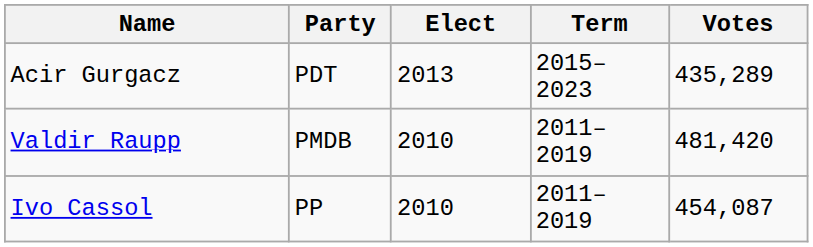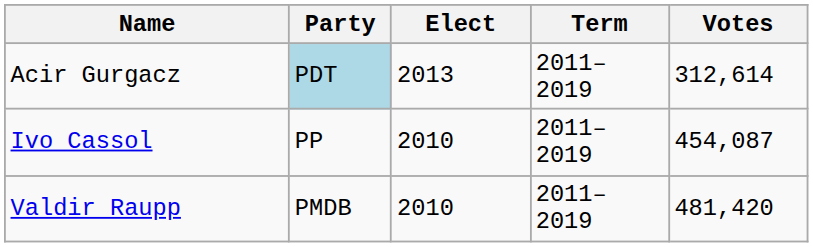 <table class="wikitable sortable">
 <tr>
 <th style="width:150px;">Name</th>
 <th style="width:50px;">Party</th>
 <th style="width:70px;">Elect</th>
 <th style="width:70px;">Term</th>
 <th style="width:70px;">Votes</th>
 </tr>
 <tr>
 <td>Acir Gurgacz</td>
-<td>PDT</td>
+<td style="background: lightblue;">PDT</td>
 <td>2013</td>
-<td>2015–2023</td>
-<td>435,289</td>
+<td>2011–2019</td>
+<td>312,614</td>
+</tr>
+<tr>
+<td><a href='#'>Ivo Cassol</a></td>
+<td>PP</td>
+<td>2010</td>
+<td>2011–2019</td>
+<td>454,087</td>
 </tr>
 <tr>
 <td><a href='#'>Valdir Raupp</a></td>
 <td>PMDB</td>
 <td>2010</td>
 <td>2011–2019</td>
 <td>481,420</td>
 </tr>
-<tr>
-<td><a href='#'>Ivo Cassol</a></td>
-<td>PP</td>
-<td>2010</td>
-<td>2011–2019</td>
-<td>454,087</td>
-</tr>
 </table>
